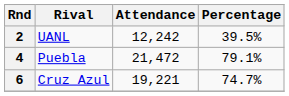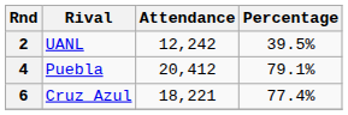 <table class="wikitable sortable" style="text-align:center">
 <tr>
 <th>Rnd</th>
 <th>Rival</th>
 <th>Attendance</th>
 <th>Percentage</th>
 </tr>
 <tr>
 <th>2</th>
 <td align=left><a href='#'>UANL</a></td>
 <td>12,242</td>
 <td>39.5%</td>
 </tr>
 <tr>
 <th>4</th>
 <td align=left><a href='#'>Puebla</a></td>
-<td>21,472</td>
+<td>20,412</td>
 <td>79.1%</td>
 </tr>
 <tr>
 <th>6</th>
 <td align=left><a href='#'>Cruz Azul</a></td>
-<td>19,221</td>
-<td>74.7%</td>
+<td>18,221</td>
+<td>77.4%</td>
 </tr>
 <tr>
 </tr>
 </table>
